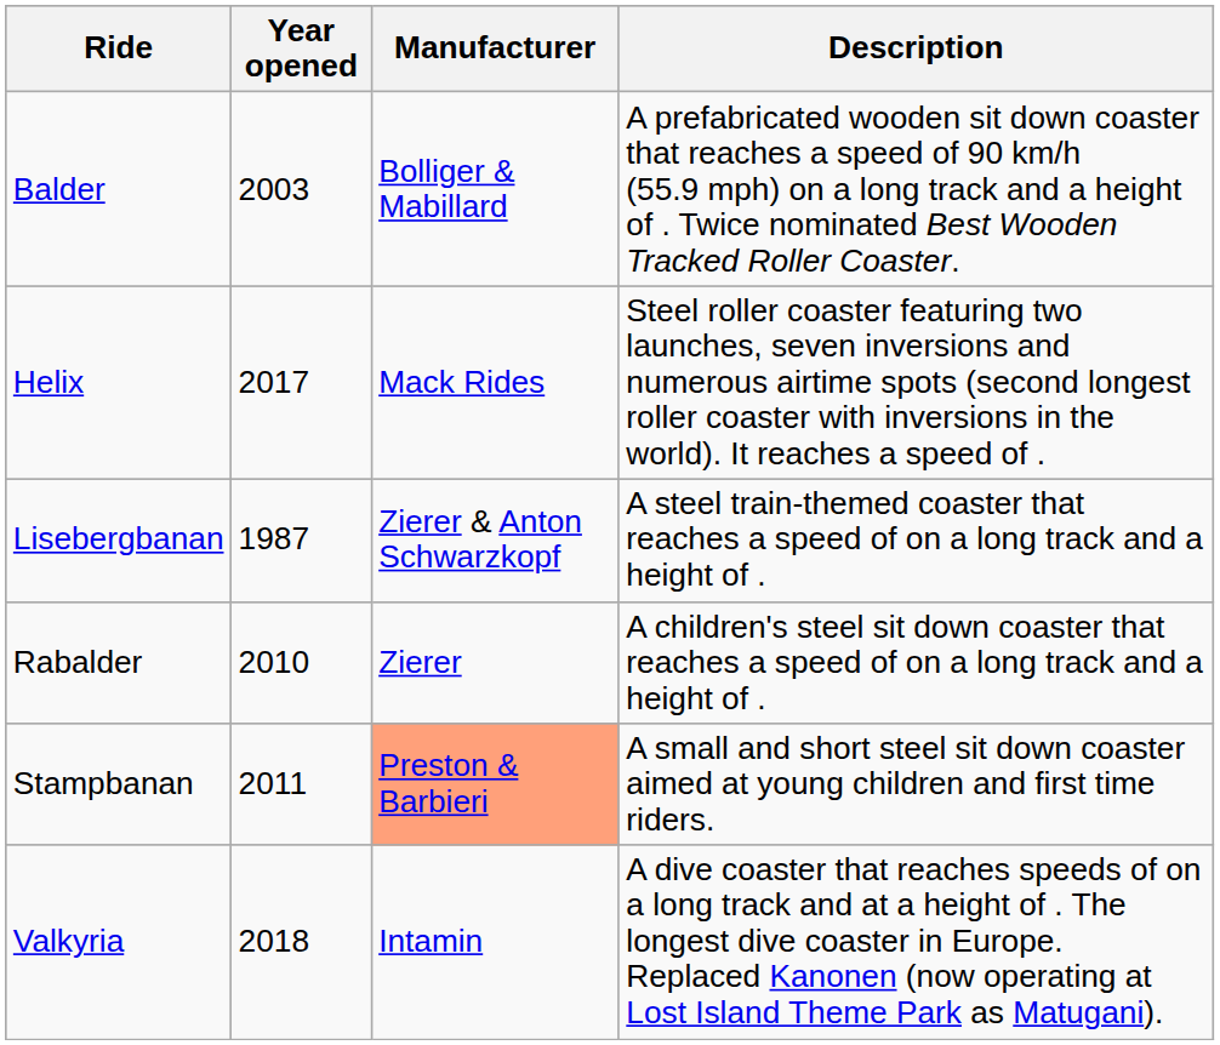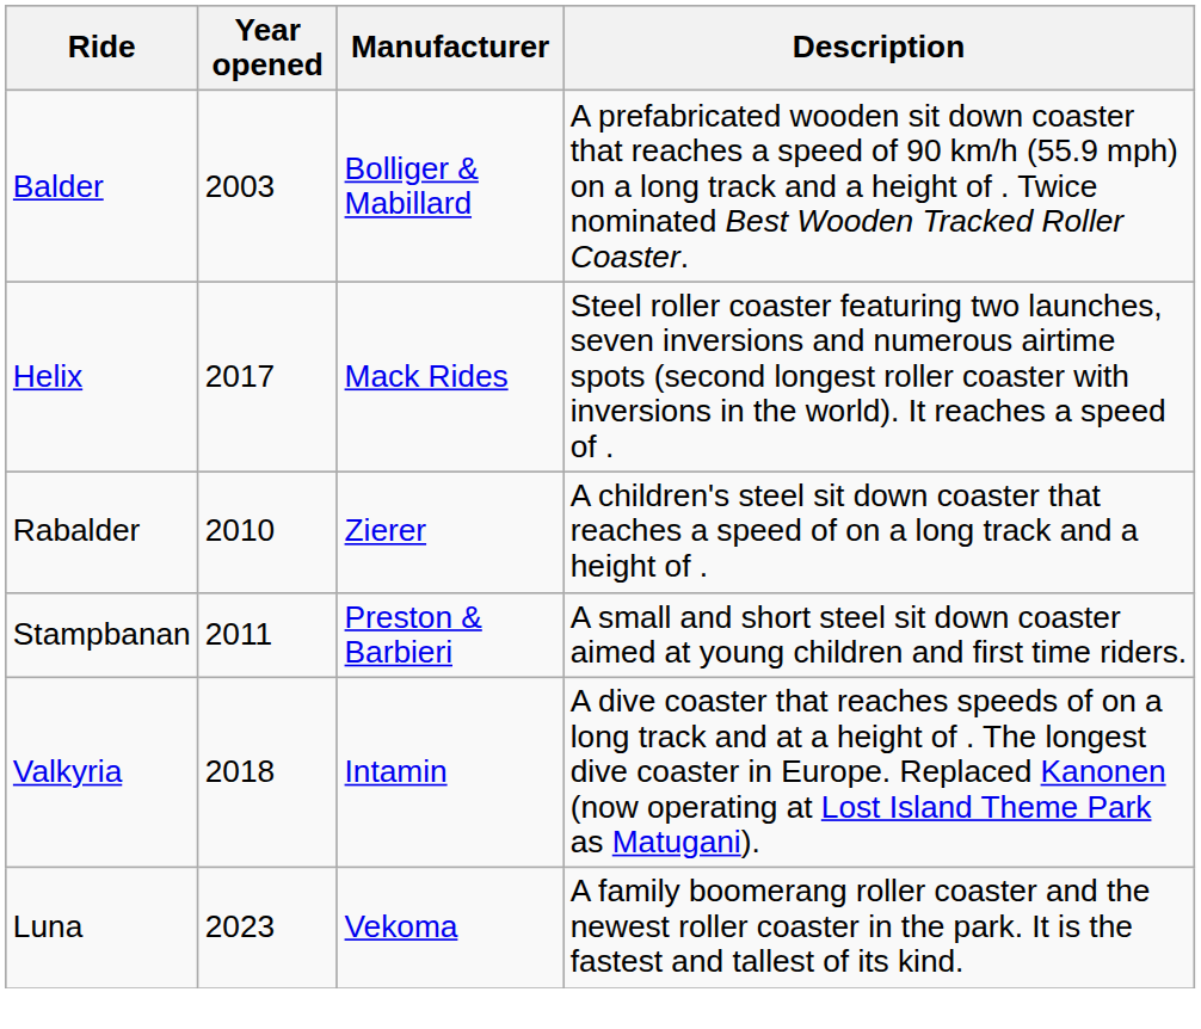 <table class=wikitable>
 <tr>
 <th>Ride</th>
 <th>Year opened</th>
 <th>Manufacturer</th>
 <th>Description</th>
 </tr>
 <tr>
 <td><a href='#'>Balder</a></td>
 <td>2003</td>
 <td><a href='#'>Bolliger & Mabillard</a></td>
 <td>A prefabricated wooden sit down coaster that reaches a speed of 90 km/h (55.9 mph) on a  long track and a height of . Twice nominated <em>Best Wooden Tracked Roller Coaster</em>.</td>
 </tr>
 <tr>
 <td><a href='#'>Helix</a></td>
 <td>2017</td>
 <td><a href='#'>Mack Rides</a></td>
 <td>Steel roller coaster featuring two launches, seven inversions and numerous airtime spots (second longest roller coaster with inversions in the world). It reaches a speed of .</td>
 </tr>
 <tr>
-<td><a href='#'>Lisebergbanan</a></td>
-<td>1987</td>
-<td><a href='#'>Zierer</a> & <a href='#'>Anton Schwarzkopf</a></td>
-<td>A steel train-themed coaster that reaches a speed of  on a  long track and a height of .</td>
-</tr>
-<tr>
 <td>Rabalder</td>
 <td>2010</td>
 <td><a href='#'>Zierer</a></td>
 <td>A children's steel sit down coaster that reaches a speed of  on a  long track and a height of .</td>
 </tr>
 <tr>
 <td>Stampbanan</td>
 <td>2011</td>
-<td style="background: lightsalmon;"><a href='#'>Preston & Barbieri</a></td>
+<td><a href='#'>Preston & Barbieri</a></td>
 <td>A small and short steel sit down coaster aimed at young children and first time riders.</td>
 </tr>
 <tr>
 <td><a href='#'>Valkyria</a></td>
 <td>2018</td>
 <td><a href='#'>Intamin</a></td>
 <td>A dive coaster that reaches speeds of  on a  long track and at a height of . The longest dive coaster in Europe. Replaced <a href='#'>Kanonen</a> (now operating at <a href='#'>Lost Island Theme Park</a> as <a href='#'>Matugani</a>).</td>
 </tr>
+<tr>
+<td>Luna</td>
+<td>2023</td>
+<td><a href='#'>Vekoma</a></td>
+<td>A family boomerang roller coaster and the newest roller coaster in the park. It is the fastest and tallest of its kind.</td>
+</tr>
 </table>
